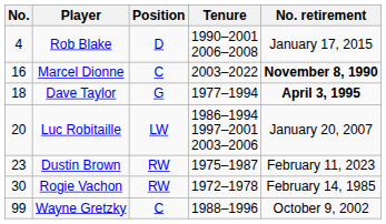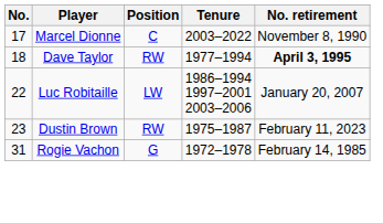 <table class="wikitable sortable" style="text-align:center">
 <tr>
 <th>No.</th>
 <th>Player</th>
 <th>Position</th>
 <th>Tenure</th>
 <th>No. retirement</th>
 </tr>
 <tr>
-<td>4</td>
-<td><a href='#'>Rob Blake</a></td>
-<td><a href='#'>D</a></td>
-<td>1990–2001<br>2006–2008</td>
-<td>January 17, 2015</td>
-</tr>
-<tr>
-<td>16</td>
+<td>17</td>
 <td><a href='#'>Marcel Dionne</a></td>
 <td><a href='#'>C</a></td>
 <td>2003–2022</td>
-<td><strong>November 8, 1990</strong></td>
+<td>November 8, 1990</td>
 </tr>
 <tr>
 <td>18</td>
 <td><a href='#'>Dave Taylor</a></td>
-<td><a href='#'>G</a></td>
+<td><a href='#'>RW</a></td>
 <td>1977–1994</td>
 <td><strong>April 3, 1995</strong></td>
 </tr>
 <tr>
-<td>20</td>
+<td>22</td>
 <td><a href='#'>Luc Robitaille</a></td>
 <td><a href='#'>LW</a></td>
 <td>1986–1994<br>1997–2001<br>2003–2006</td>
 <td>January 20, 2007</td>
 </tr>
 <tr>
 <td>23</td>
 <td><a href='#'>Dustin Brown</a></td>
 <td><a href='#'>RW</a></td>
 <td>1975–1987</td>
 <td>February 11, 2023</td>
 </tr>
 <tr>
-<td>30</td>
+<td>31</td>
 <td><a href='#'>Rogie Vachon</a></td>
-<td><a href='#'>RW</a></td>
+<td><a href='#'>G</a></td>
 <td>1972–1978</td>
 <td>February 14, 1985</td>
 </tr>
-<tr>
-<td>99</td>
-<td><a href='#'>Wayne Gretzky</a></td>
-<td><a href='#'>C</a></td>
-<td>1988–1996</td>
-<td>October 9, 2002</td>
-</tr>
 </table>
